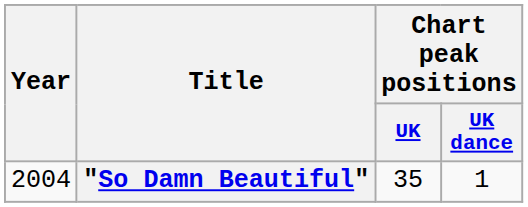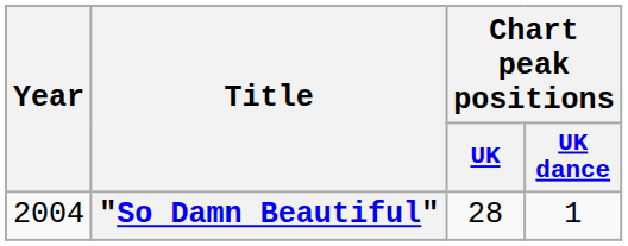 <table class="wikitable plainrowheaders">
 <tr>
 <th scope=col rowspan=2>Year</th>
 <th scope=col rowspan=2>Title</th>
 <th scope=col colspan=2>Chart peak positions</th>
 </tr>
 <tr style="font-size:smaller;">
 <th width=25><a href='#'>UK</a><br></th>
 <th width=25><a href='#'>UK dance</a></th>
 </tr>
 <tr>
 <td>2004</td>
 <th scope=row>"<a href='#'>So Damn Beautiful</a>"</th>
-<td align=center>35</td>
+<td align=center>28</td>
 <td align=center>1</td>
 </tr>
 </table>
